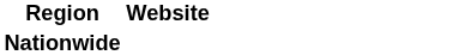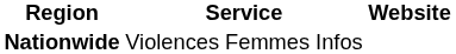 <table>
 <tr>
 <th>Region</th>
+<th>Service</th>
 <th>Website</th>
 </tr>
 <tr>
 <th>Nationwide</th>
+<td>Violences Femmes Infos</td>
 <td></td>
 </tr>
 </table>
